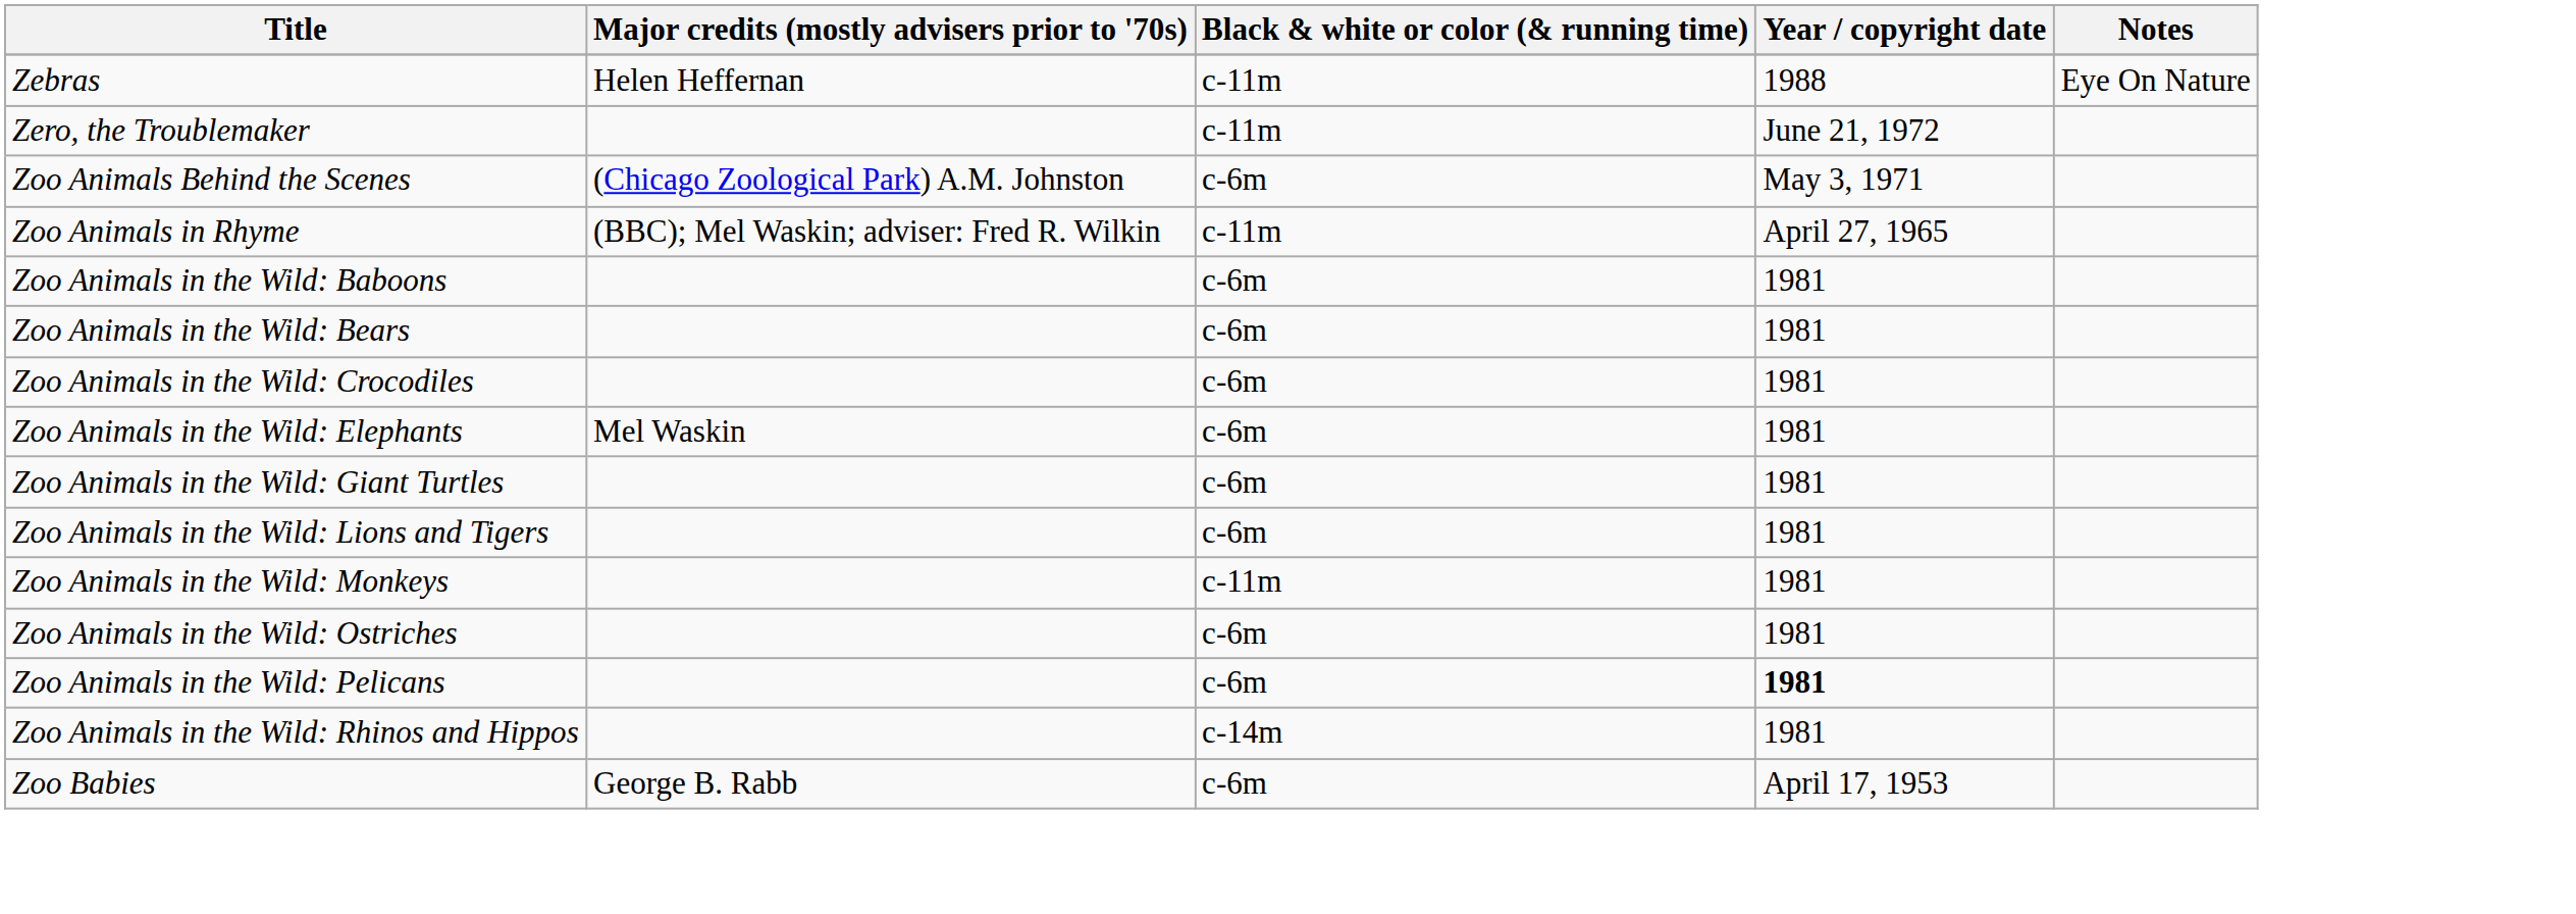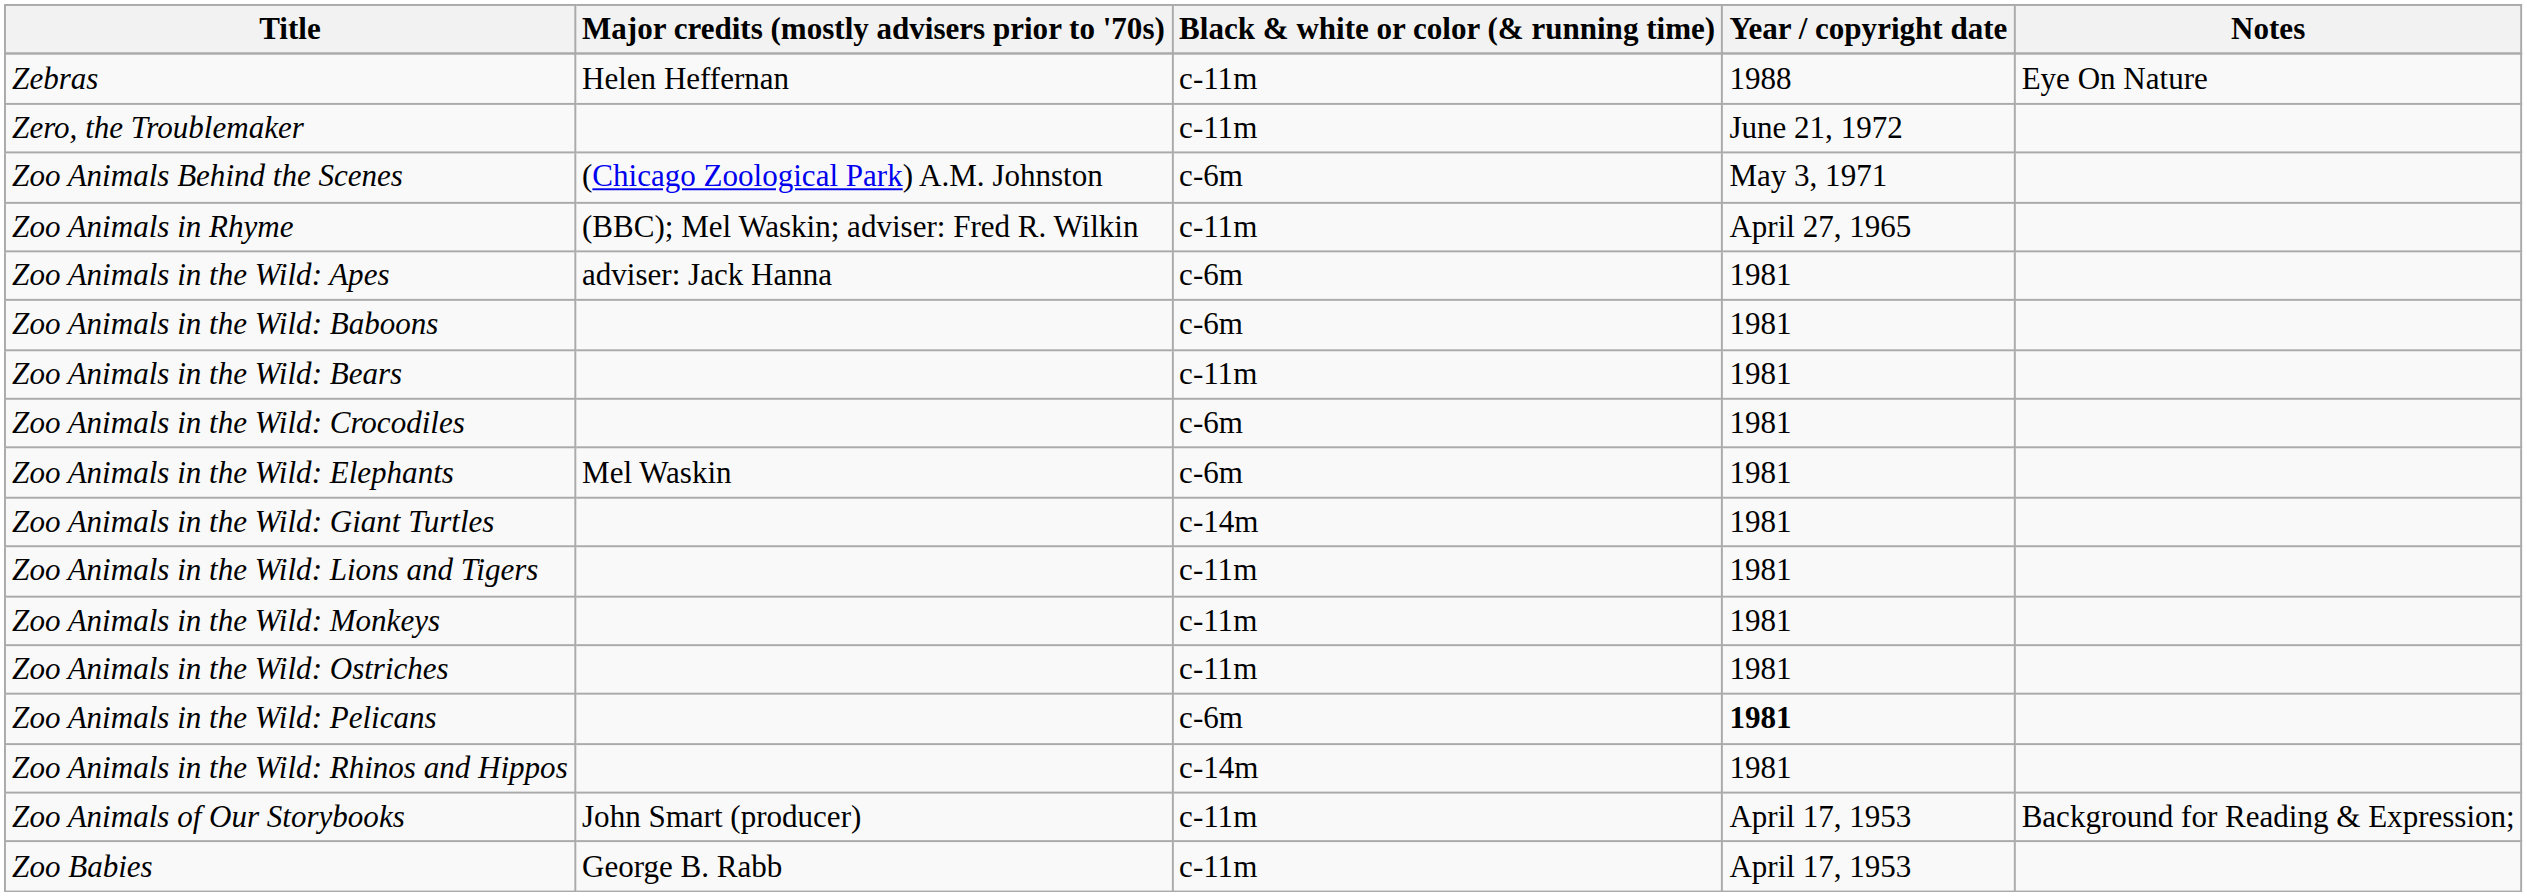 <table class="wikitable sortable" border="1">
 <tr>
 <th>Title</th>
 <th>Major credits (mostly advisers prior to '70s)</th>
 <th>Black & white or color (& running time)</th>
 <th>Year / copyright date</th>
 <th>Notes</th>
 </tr>
 <tr>
 </tr>
 <tr>
 <td><em>Zebras</em></td>
 <td>Helen Heffernan</td>
 <td>c-11m</td>
 <td>1988</td>
 <td>Eye On Nature</td>
 </tr>
 <tr>
 <td><em>Zero, the Troublemaker</em></td>
 <td></td>
 <td>c-11m</td>
 <td>June 21, 1972</td>
 <td></td>
 </tr>
 <tr>
 <td><em>Zoo Animals Behind the Scenes</em></td>
 <td>(<a href='#'>Chicago Zoological Park</a>)  A.M. Johnston</td>
 <td>c-6m</td>
 <td>May 3, 1971</td>
 <td></td>
 </tr>
 <tr>
 <td><em>Zoo Animals in Rhyme</em></td>
 <td>(BBC); Mel Waskin; adviser: Fred R. Wilkin</td>
 <td>c-11m</td>
 <td>April 27, 1965</td>
 <td></td>
 </tr>
 <tr>
+<td><em>Zoo Animals in the Wild: Apes</em></td>
+<td>adviser: Jack Hanna</td>
+<td>c-6m</td>
+<td>1981</td>
+<td></td>
+</tr>
+<tr>
 <td><em>Zoo Animals in the Wild: Baboons</em></td>
 <td></td>
 <td>c-6m</td>
 <td>1981</td>
 <td></td>
 </tr>
 <tr>
 <td><em>Zoo Animals in the Wild: Bears</em></td>
 <td></td>
-<td>c-6m</td>
+<td>c-11m</td>
 <td>1981</td>
 <td></td>
 </tr>
 <tr>
 <td><em>Zoo Animals in the Wild: Crocodiles</em></td>
 <td></td>
 <td>c-6m</td>
 <td>1981</td>
 <td></td>
 </tr>
 <tr>
 <td><em>Zoo Animals in the Wild: Elephants</em></td>
 <td>Mel Waskin</td>
 <td>c-6m</td>
 <td>1981</td>
 <td></td>
 </tr>
 <tr>
 <td><em>Zoo Animals in the Wild: Giant Turtles</em></td>
 <td></td>
-<td>c-6m</td>
+<td>c-14m</td>
 <td>1981</td>
 <td></td>
 </tr>
 <tr>
 <td><em>Zoo Animals in the Wild: Lions and Tigers</em></td>
 <td></td>
-<td>c-6m</td>
+<td>c-11m</td>
 <td>1981</td>
 <td></td>
 </tr>
 <tr>
 <td><em>Zoo Animals in the Wild: Monkeys</em></td>
 <td></td>
 <td>c-11m</td>
 <td>1981</td>
 <td></td>
 </tr>
 <tr>
 <td><em>Zoo Animals in the Wild: Ostriches</em></td>
 <td></td>
-<td>c-6m</td>
+<td>c-11m</td>
 <td>1981</td>
 <td></td>
 </tr>
 <tr>
 <td><em>Zoo Animals in the Wild: Pelicans</em></td>
 <td></td>
 <td>c-6m</td>
 <td><strong>1981</strong></td>
 <td></td>
 </tr>
 <tr>
 <td><em>Zoo Animals in the Wild: Rhinos and Hippos</em></td>
 <td></td>
 <td>c-14m</td>
 <td>1981</td>
 <td></td>
 </tr>
 <tr>
+<td><em>Zoo Animals of Our Storybooks</em></td>
+<td>John Smart (producer)</td>
+<td>c-11m</td>
+<td>April 17, 1953</td>
+<td>Background for Reading & Expression; </td>
+</tr>
+<tr>
 <td><em>Zoo Babies</em></td>
 <td>George B. Rabb</td>
-<td>c-6m</td>
+<td>c-11m</td>
 <td>April 17, 1953</td>
 <td></td>
 </tr>
 </table>
